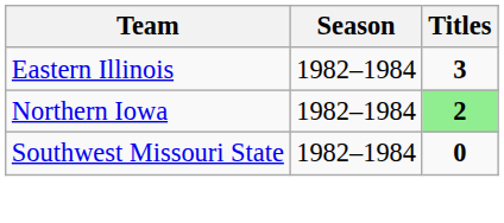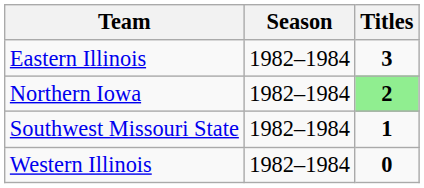 <table class="wikitable sortable">
 <tr>
 <th scope="col">Team</th>
 <th scope="col">Season</th>
 <th scope="col">Titles</th>
 </tr>
 <tr>
 <td><a href='#'>Eastern Illinois</a></td>
 <td style="text-align: center;">1982–1984</td>
 <td style="text-align: center;"><strong>3</strong></td>
 </tr>
 <tr>
 <td><a href='#'>Northern Iowa</a></td>
 <td style="text-align: center;">1982–1984</td>
 <td style="background: lightgreen; text-align: center;"><strong>2</strong></td>
 </tr>
 <tr>
 <td><a href='#'>Southwest Missouri State</a></td>
 <td style="text-align: center;">1982–1984</td>
+<td style="text-align: center;"><strong>1</strong></td>
+</tr>
+<tr>
+<td><a href='#'>Western Illinois</a></td>
+<td style="text-align: center;">1982–1984</td>
 <td style="text-align: center;"><strong>0</strong></td>
 </tr>
 </table>
